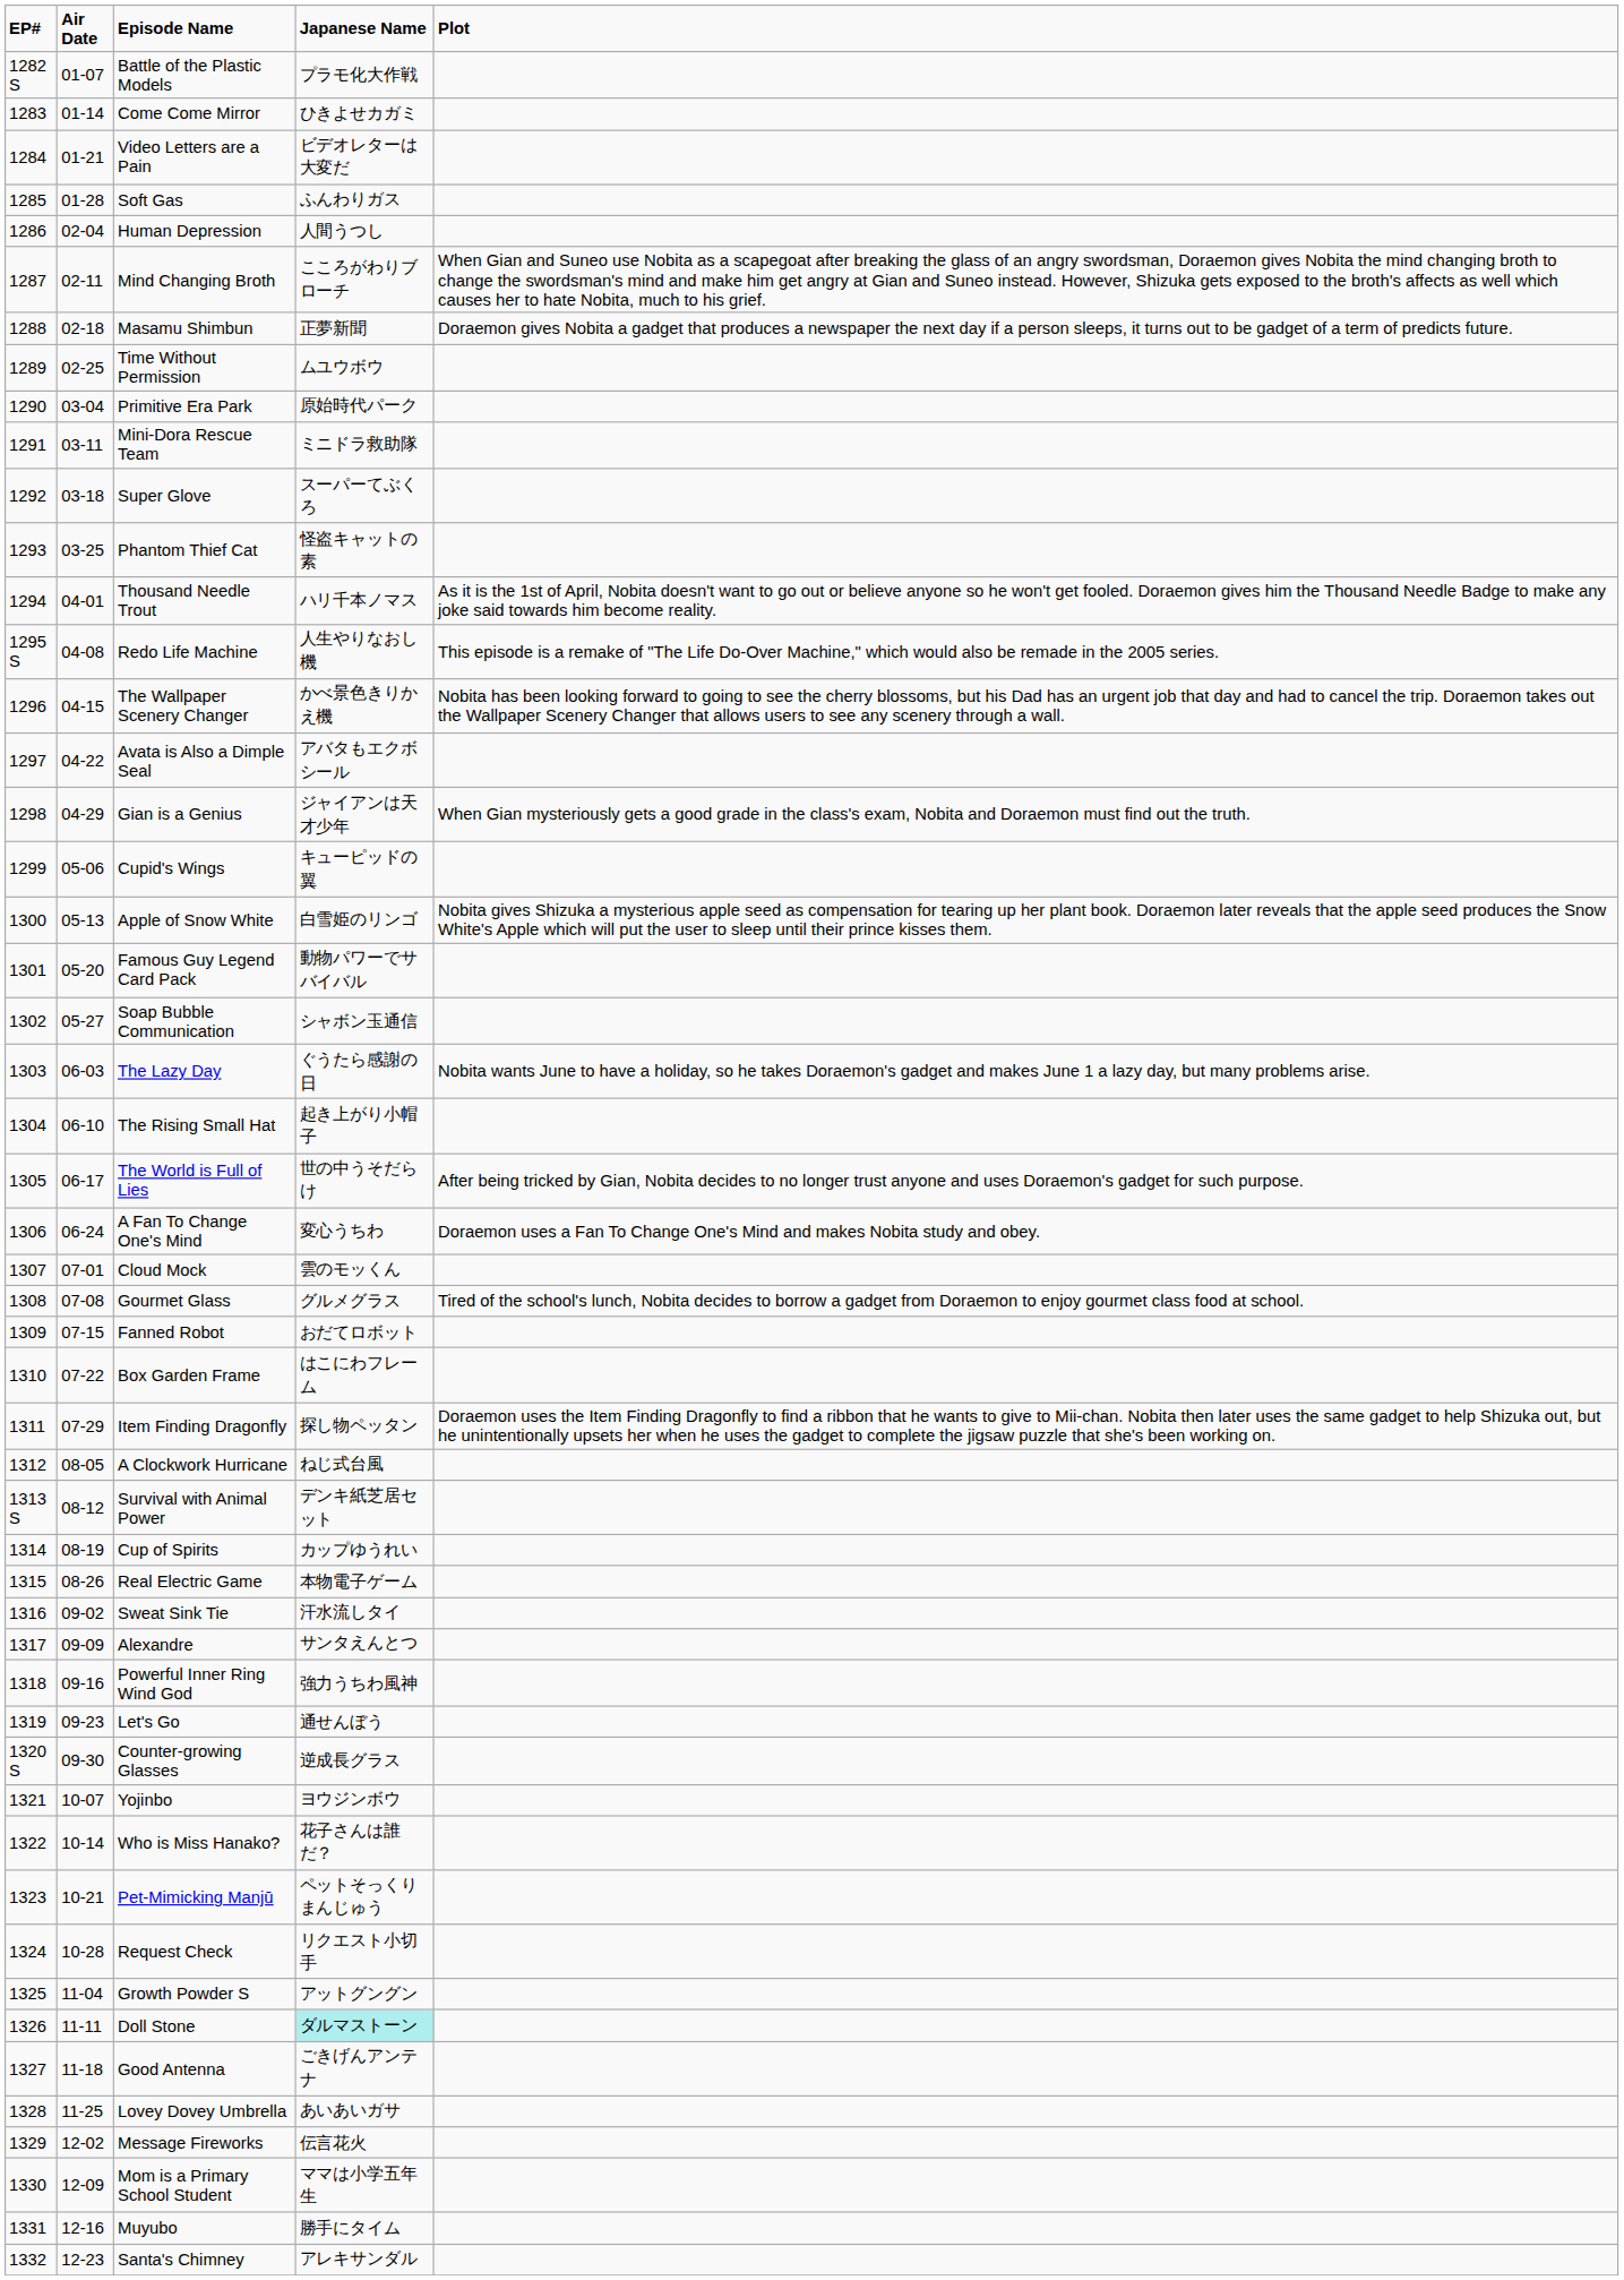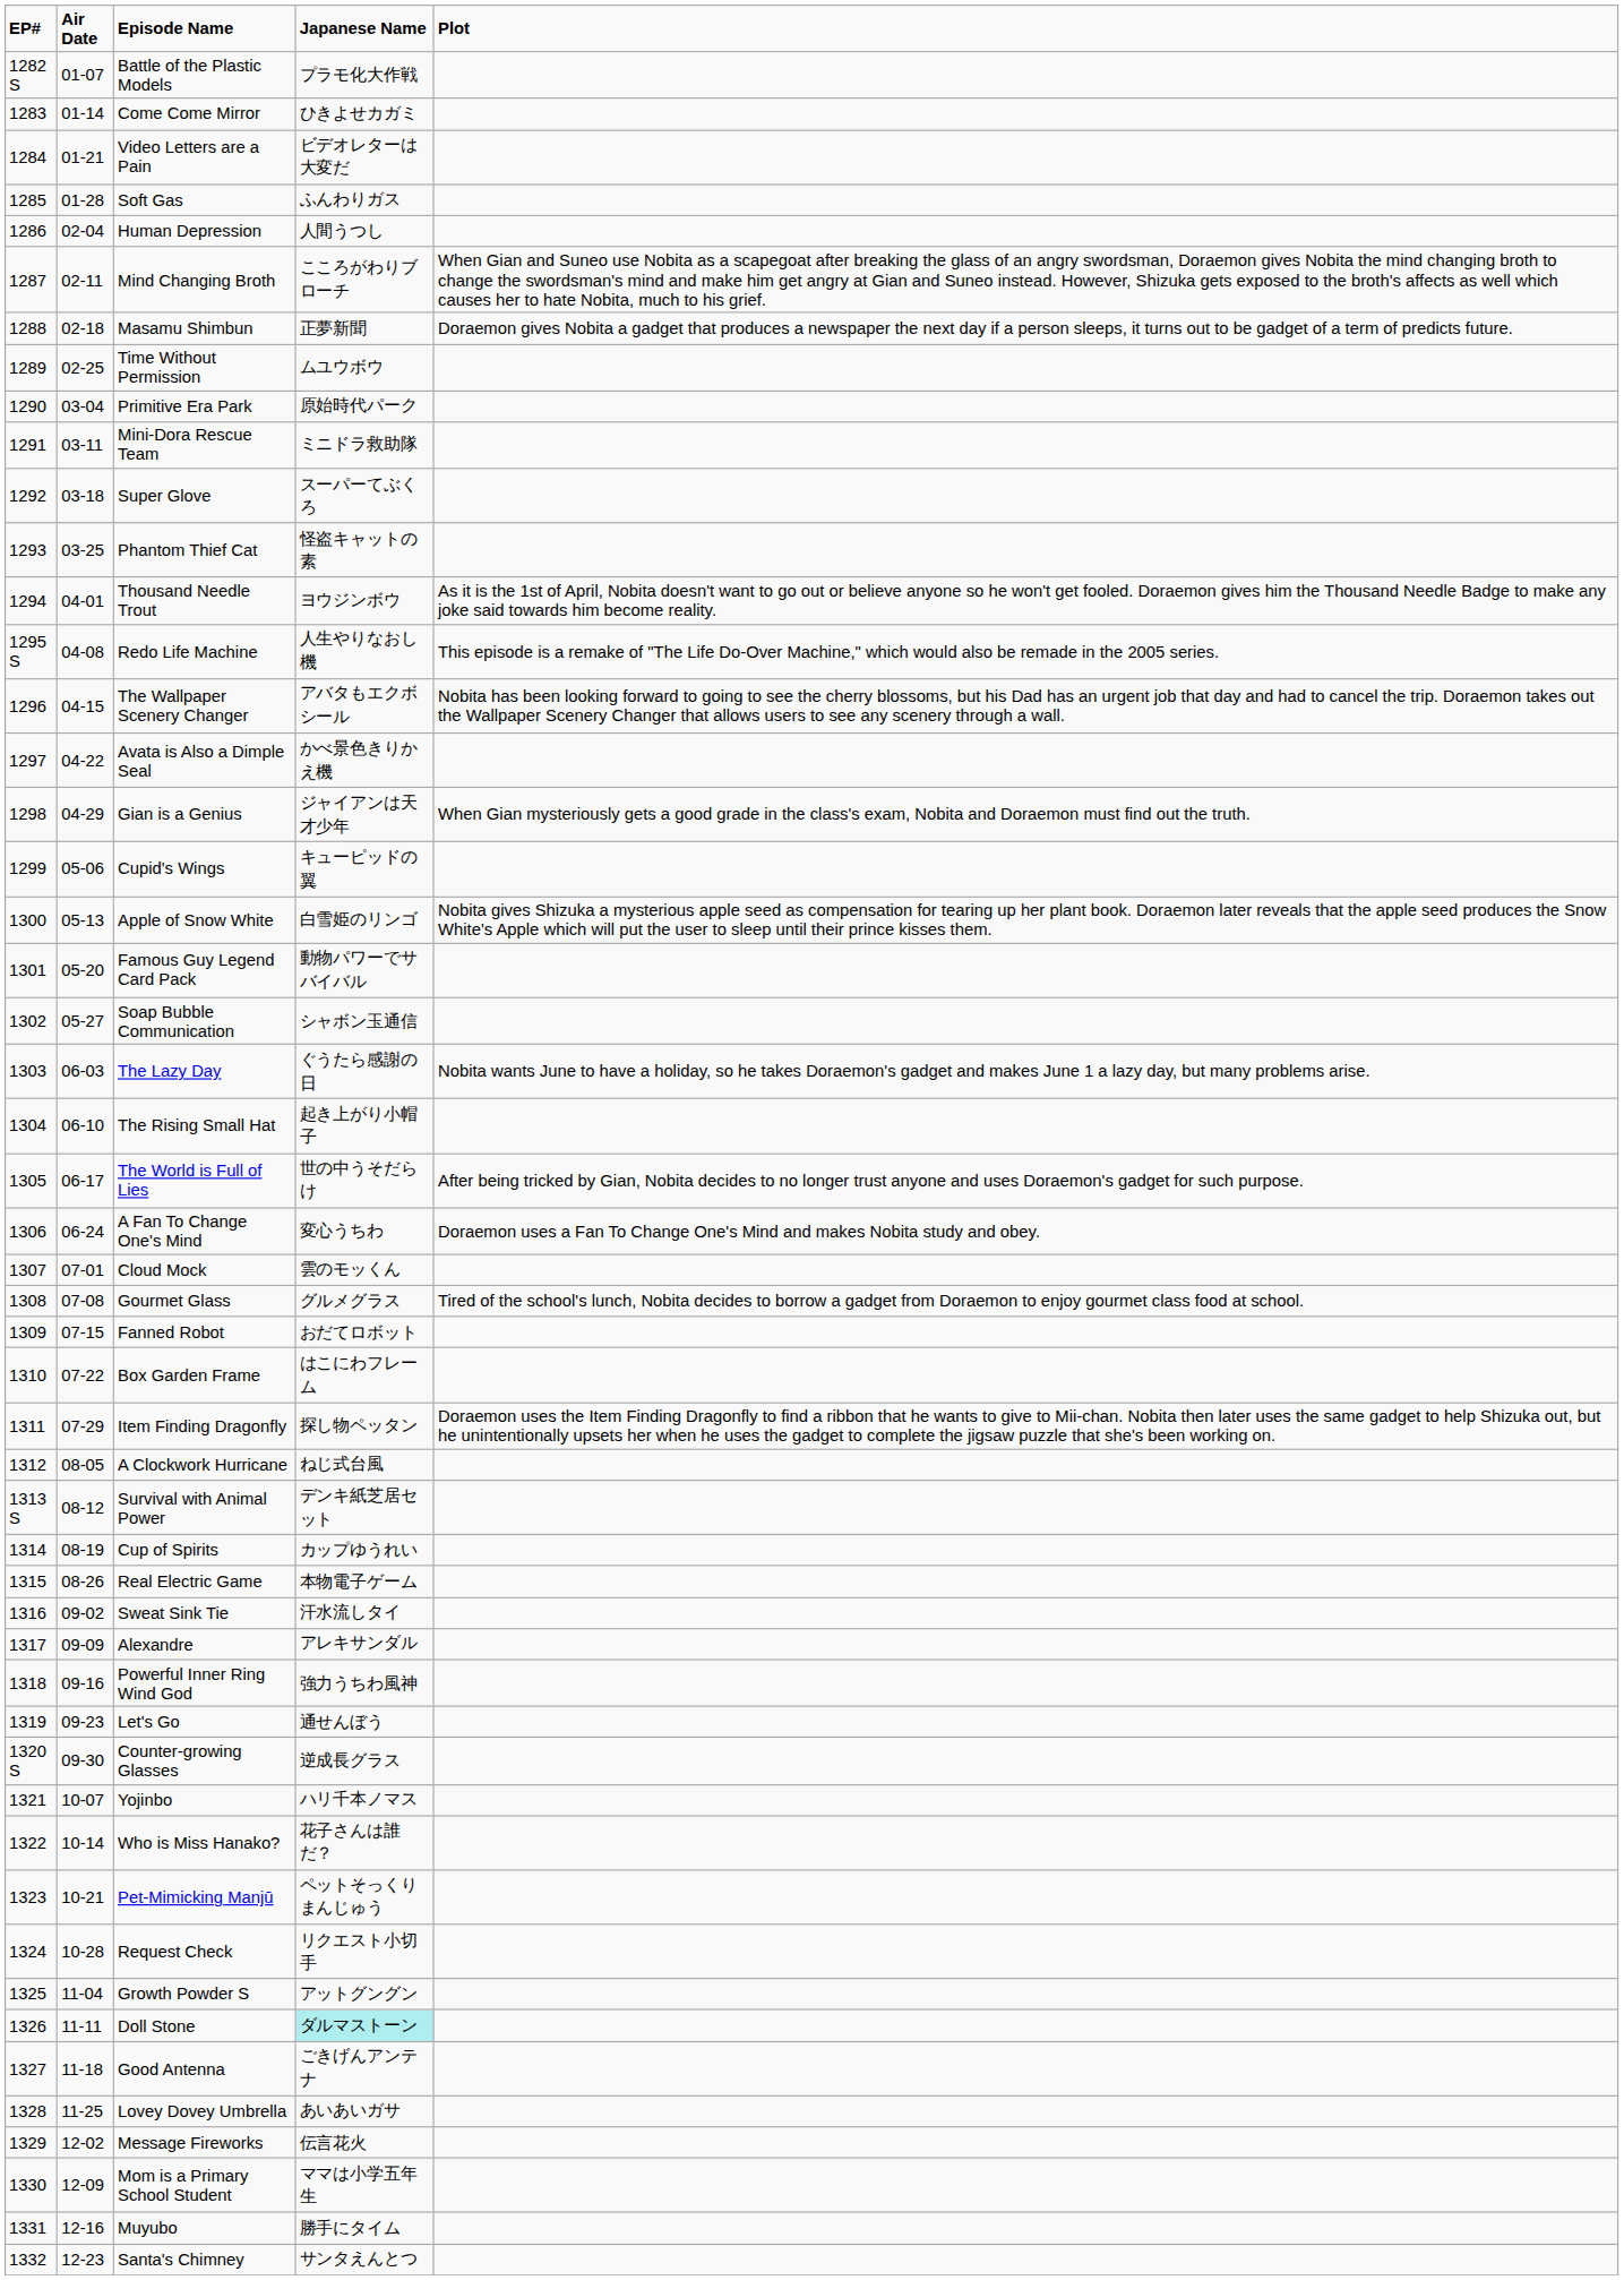 <table class="wikitable" style="font-size:small;">
 <tr>
 <td><strong>EP#</strong></td>
 <td><strong>Air Date</strong></td>
 <td><strong>Episode Name</strong></td>
 <td><strong>Japanese Name</strong></td>
 <td><strong>Plot</strong></td>
 </tr>
 <tr>
 <td>1282 S</td>
 <td>01-07</td>
 <td>Battle of the Plastic Models</td>
 <td>プラモ化大作戦</td>
 <td></td>
 </tr>
 <tr>
 <td>1283</td>
 <td>01-14</td>
 <td>Come Come Mirror</td>
 <td>ひきよせカガミ</td>
 <td></td>
 </tr>
 <tr>
 <td>1284</td>
 <td>01-21</td>
 <td>Video Letters are a Pain</td>
 <td>ビデオレターは大変だ</td>
 <td></td>
 </tr>
 <tr>
 <td>1285</td>
 <td>01-28</td>
 <td>Soft Gas</td>
 <td>ふんわりガス</td>
 <td></td>
 </tr>
 <tr>
 <td>1286</td>
 <td>02-04</td>
 <td>Human Depression</td>
 <td>人間うつし</td>
 <td></td>
 </tr>
 <tr>
 <td>1287</td>
 <td>02-11</td>
 <td>Mind Changing Broth</td>
 <td>こころがわりブローチ</td>
 <td>When Gian and Suneo use Nobita as a scapegoat after breaking the glass of an angry swordsman, Doraemon gives Nobita the mind changing broth to change the swordsman's mind and make him get angry at Gian and Suneo instead. However, Shizuka gets exposed to the broth's affects as well which causes her to hate Nobita, much to his grief.</td>
 </tr>
 <tr>
 <td>1288</td>
 <td>02-18</td>
 <td>Masamu Shimbun</td>
 <td>正夢新聞</td>
 <td>Doraemon gives Nobita a gadget that produces a newspaper the next day if a person sleeps, it turns out to be gadget of a term of predicts future.</td>
 </tr>
 <tr>
 <td>1289</td>
 <td>02-25</td>
 <td>Time Without Permission</td>
 <td>ムユウボウ</td>
 <td></td>
 </tr>
 <tr>
 <td>1290</td>
 <td>03-04</td>
 <td>Primitive Era Park</td>
 <td>原始時代パーク</td>
 <td></td>
 </tr>
 <tr>
 <td>1291</td>
 <td>03-11</td>
 <td>Mini-Dora Rescue Team</td>
 <td>ミニドラ救助隊</td>
 <td></td>
 </tr>
 <tr>
 <td>1292</td>
 <td>03-18</td>
 <td>Super Glove</td>
 <td>スーパーてぶくろ</td>
 <td></td>
 </tr>
 <tr>
 <td>1293</td>
 <td>03-25</td>
 <td>Phantom Thief Cat</td>
 <td>怪盗キャットの素</td>
 <td></td>
 </tr>
 <tr>
 <td>1294</td>
 <td>04-01</td>
 <td>Thousand Needle Trout</td>
-<td>ハリ千本ノマス</td>
+<td>ヨウジンボウ</td>
 <td>As it is the 1st of April, Nobita doesn't want to go out or believe anyone so he won't get fooled. Doraemon gives him the Thousand Needle Badge to make any joke said towards him become reality.</td>
 </tr>
 <tr>
 <td>1295 S</td>
 <td>04-08</td>
 <td>Redo Life Machine</td>
 <td>人生やりなおし機</td>
 <td>This episode is a remake of "The Life Do-Over Machine," which would also be remade in the 2005 series.</td>
 </tr>
 <tr>
 <td>1296</td>
 <td>04-15</td>
 <td>The Wallpaper Scenery Changer</td>
-<td>かべ景色きりかえ機</td>
+<td>アバタもエクボシール</td>
 <td>Nobita has been looking forward to going to see the cherry blossoms, but his Dad has an urgent job that day and had to cancel the trip. Doraemon takes out the Wallpaper Scenery Changer that allows users to see any scenery through a wall.</td>
 </tr>
 <tr>
 <td>1297</td>
 <td>04-22</td>
 <td>Avata is Also a Dimple Seal</td>
-<td>アバタもエクボシール</td>
+<td>かべ景色きりかえ機</td>
 <td></td>
 </tr>
 <tr>
 <td>1298</td>
 <td>04-29</td>
 <td>Gian is a Genius</td>
 <td>ジャイアンは天才少年</td>
 <td>When Gian mysteriously gets a good grade in the class's exam, Nobita and Doraemon must find out the truth.</td>
 </tr>
 <tr>
 <td>1299</td>
 <td>05-06</td>
 <td>Cupid's Wings</td>
 <td>キューピッドの翼</td>
 <td></td>
 </tr>
 <tr>
 <td>1300</td>
 <td>05-13</td>
 <td>Apple of Snow White</td>
 <td>白雪姫のリンゴ</td>
 <td>Nobita gives Shizuka a mysterious apple seed as compensation for tearing up her plant book. Doraemon later reveals that the apple seed produces the Snow White's Apple which will put the user to sleep until their prince kisses them.</td>
 </tr>
 <tr>
 <td>1301</td>
 <td>05-20</td>
 <td>Famous Guy Legend Card Pack</td>
 <td>動物パワーでサバイバル</td>
 <td></td>
 </tr>
 <tr>
 <td>1302</td>
 <td>05-27</td>
 <td>Soap Bubble Communication</td>
 <td>シャボン玉通信</td>
 <td></td>
 </tr>
 <tr>
 <td>1303</td>
 <td>06-03</td>
 <td><a href='#'>The Lazy Day</a></td>
 <td>ぐうたら感謝の日</td>
 <td>Nobita wants June to have a holiday, so he takes Doraemon's gadget and makes June 1 a lazy day, but many problems arise.</td>
 </tr>
 <tr>
 <td>1304</td>
 <td>06-10</td>
 <td>The Rising Small Hat</td>
 <td>起き上がり小帽子</td>
 <td></td>
 </tr>
 <tr>
 <td>1305</td>
 <td>06-17</td>
 <td><a href='#'>The World is Full of Lies</a></td>
 <td>世の中うそだらけ</td>
 <td>After being tricked by Gian, Nobita decides to no longer trust anyone and uses Doraemon's gadget for such purpose.</td>
 </tr>
 <tr>
 <td>1306</td>
 <td>06-24</td>
 <td>A Fan To Change One's Mind</td>
 <td>変心うちわ</td>
 <td>Doraemon uses a Fan To Change One's Mind and makes Nobita study and obey.</td>
 </tr>
 <tr>
 <td>1307</td>
 <td>07-01</td>
 <td>Cloud Mock</td>
 <td>雲のモッくん</td>
 <td></td>
 </tr>
 <tr>
 <td>1308</td>
 <td>07-08</td>
 <td>Gourmet Glass</td>
 <td>グルメグラス</td>
 <td>Tired of the school's lunch, Nobita decides to borrow a gadget from Doraemon to enjoy gourmet class food at school.</td>
 </tr>
 <tr>
 <td>1309</td>
 <td>07-15</td>
 <td>Fanned Robot</td>
 <td>おだてロボット</td>
 <td></td>
 </tr>
 <tr>
 <td>1310</td>
 <td>07-22</td>
 <td>Box Garden Frame</td>
 <td>はこにわフレーム</td>
 <td></td>
 </tr>
 <tr>
 <td>1311</td>
 <td>07-29</td>
 <td>Item Finding Dragonfly</td>
 <td>探し物ペッタン</td>
 <td>Doraemon uses the Item Finding Dragonfly to find a ribbon that he wants to give to Mii-chan. Nobita then later uses the same gadget to help Shizuka out, but he unintentionally upsets her when he uses the gadget to complete the jigsaw puzzle that she's been working on.</td>
 </tr>
 <tr>
 <td>1312</td>
 <td>08-05</td>
 <td>A Clockwork Hurricane</td>
 <td>ねじ式台風</td>
 <td></td>
 </tr>
 <tr>
 <td>1313 S</td>
 <td>08-12</td>
 <td>Survival with Animal Power</td>
 <td>デンキ紙芝居セット</td>
 <td></td>
 </tr>
 <tr>
 <td>1314</td>
 <td>08-19</td>
 <td>Cup of Spirits</td>
 <td>カップゆうれい</td>
 <td></td>
 </tr>
 <tr>
 <td>1315</td>
 <td>08-26</td>
 <td>Real Electric Game</td>
 <td>本物電子ゲーム</td>
 <td></td>
 </tr>
 <tr>
 <td>1316</td>
 <td>09-02</td>
 <td>Sweat Sink Tie</td>
 <td>汗水流しタイ</td>
 <td></td>
 </tr>
 <tr>
 <td>1317</td>
 <td>09-09</td>
 <td>Alexandre</td>
-<td>サンタえんとつ</td>
+<td>アレキサンダル</td>
 <td></td>
 </tr>
 <tr>
 <td>1318</td>
 <td>09-16</td>
 <td>Powerful Inner Ring Wind God</td>
 <td>強力うちわ風神</td>
 <td></td>
 </tr>
 <tr>
 <td>1319</td>
 <td>09-23</td>
 <td>Let's Go</td>
 <td>通せんぼう</td>
 <td></td>
 </tr>
 <tr>
 <td>1320 S</td>
 <td>09-30</td>
 <td>Counter-growing Glasses</td>
 <td>逆成長グラス</td>
 <td></td>
 </tr>
 <tr>
 <td>1321</td>
 <td>10-07</td>
 <td>Yojinbo</td>
-<td>ヨウジンボウ</td>
+<td>ハリ千本ノマス</td>
 <td></td>
 </tr>
 <tr>
 <td>1322</td>
 <td>10-14</td>
 <td>Who is Miss Hanako?</td>
 <td>花子さんは誰だ？</td>
 <td></td>
 </tr>
 <tr>
 <td>1323</td>
 <td>10-21</td>
 <td><a href='#'>Pet-Mimicking Manjū</a></td>
 <td>ペットそっくりまんじゅう</td>
 <td></td>
 </tr>
 <tr>
 <td>1324</td>
 <td>10-28</td>
 <td>Request Check</td>
 <td>リクエスト小切手</td>
 <td></td>
 </tr>
 <tr>
 <td>1325</td>
 <td>11-04</td>
 <td>Growth Powder S</td>
 <td>アットグングン</td>
 <td></td>
 </tr>
 <tr>
 <td>1326</td>
 <td>11-11</td>
 <td>Doll Stone</td>
 <td style="background: paleturquoise;">ダルマストーン</td>
 <td></td>
 </tr>
 <tr>
 <td>1327</td>
 <td>11-18</td>
 <td>Good Antenna</td>
 <td>ごきげんアンテナ</td>
 <td></td>
 </tr>
 <tr>
 <td>1328</td>
 <td>11-25</td>
 <td>Lovey Dovey Umbrella</td>
 <td>あいあいガサ</td>
 <td></td>
 </tr>
 <tr>
 <td>1329</td>
 <td>12-02</td>
 <td>Message Fireworks</td>
 <td>伝言花火</td>
 <td></td>
 </tr>
 <tr>
 <td>1330</td>
 <td>12-09</td>
 <td>Mom is a Primary School Student</td>
 <td>ママは小学五年生</td>
 <td></td>
 </tr>
 <tr>
 <td>1331</td>
 <td>12-16</td>
 <td>Muyubo</td>
 <td>勝手にタイム</td>
 <td></td>
 </tr>
 <tr>
 <td>1332</td>
 <td>12-23</td>
 <td>Santa's Chimney</td>
-<td>アレキサンダル</td>
+<td>サンタえんとつ</td>
 <td></td>
 </tr>
 </table>
